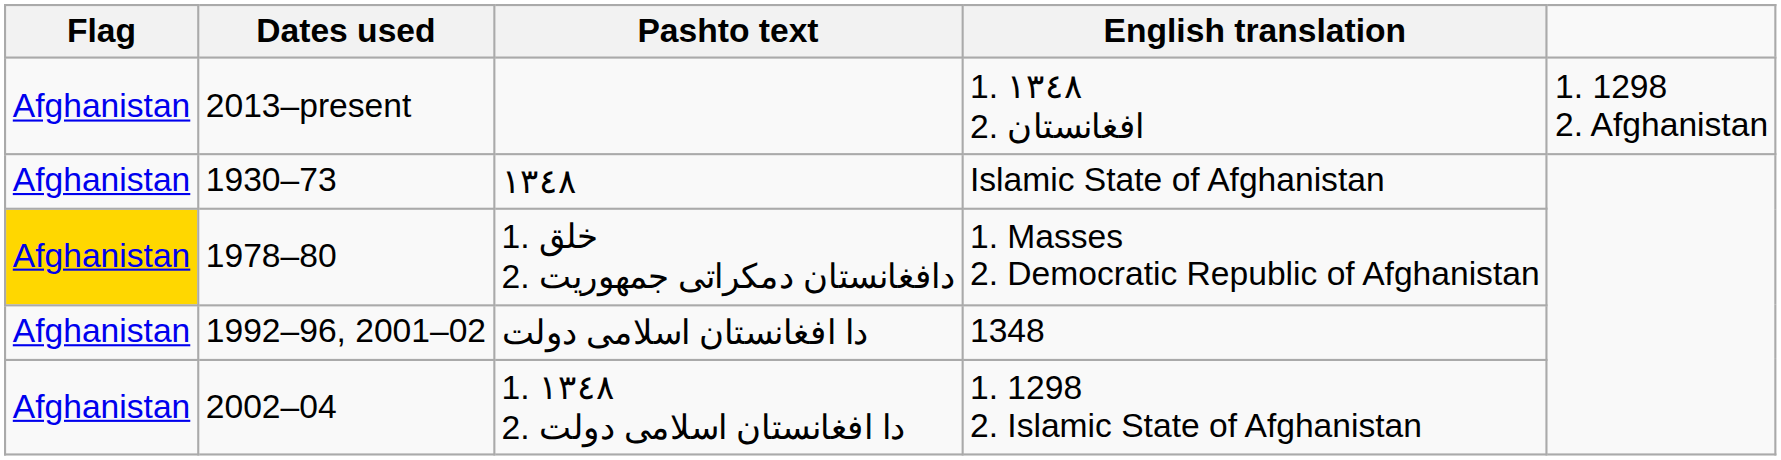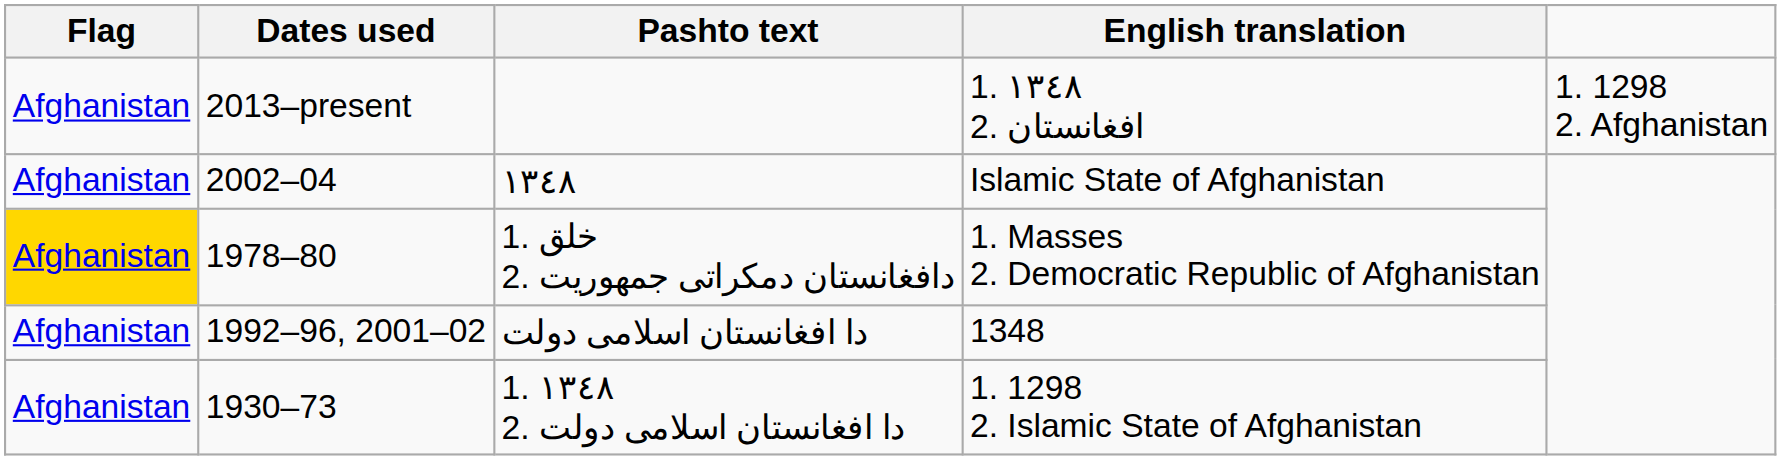 <table class="wikitable sortable noresize">
 <tr>
 <th>Flag</th>
 <th>Dates used</th>
 <th>Pashto text</th>
 <th>English translation</th>
 </tr>
 <tr>
 <td> <a href='#'>Afghanistan</a></td>
 <td>2013–present</td>
 <td></td>
 <td>1. ١٣٤٨ <br>2. افغانستان</td>
 <td>1. 1298<br>2. Afghanistan</td>
 </tr>
 <tr>
 <td> <a href='#'>Afghanistan</a></td>
-<td>1930–73</td>
+<td>2002–04</td>
 <td>١٣٤٨</td>
 <td>Islamic State of Afghanistan</td>
 </tr>
 <tr>
 <td style="background: gold;"><a href='#'>Afghanistan</a></td>
 <td>1978–80</td>
 <td>1. خلق<br>2. دافغانستان دمکراتی جمهوریت</td>
 <td>1. Masses<br>2. Democratic Republic of Afghanistan</td>
 </tr>
 <tr>
 <td> <a href='#'>Afghanistan</a></td>
 <td>1992–96, 2001–02</td>
 <td>دا افغانستان اسلامی دولت</td>
 <td>1348</td>
 </tr>
 <tr>
 <td> <a href='#'>Afghanistan</a></td>
-<td>2002–04</td>
+<td>1930–73</td>
 <td>1. ١٣٤٨ <br>2. دا افغانستان اسلامی دولت</td>
 <td>1. 1298<br>2. Islamic State of Afghanistan</td>
 </tr>
 </table>
